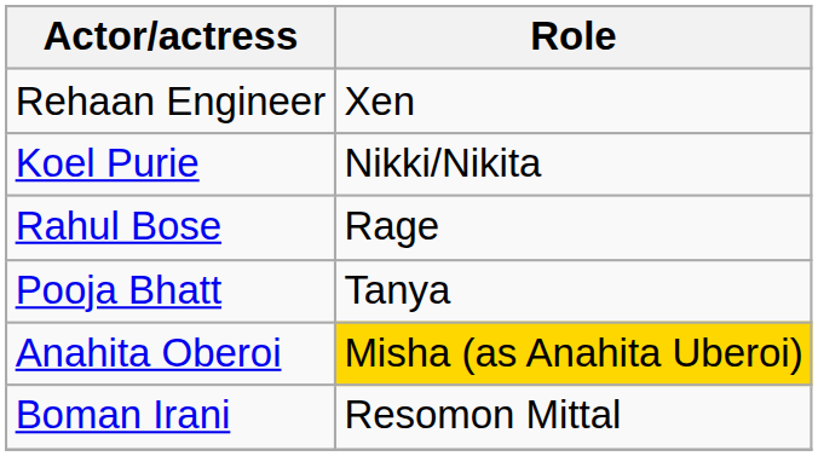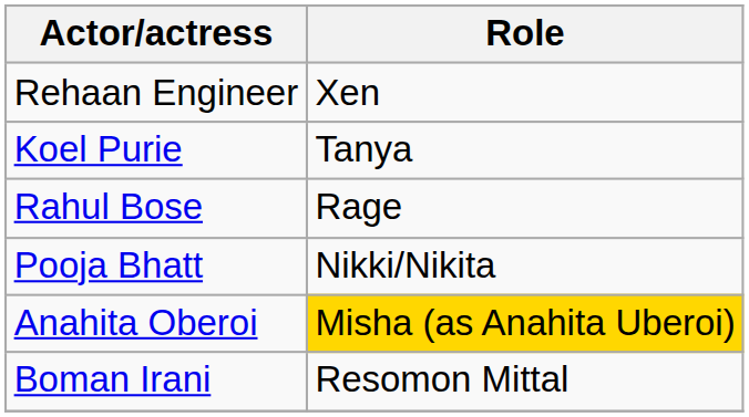 <table class="wikitable">
 <tr>
 <th>Actor/actress</th>
 <th>Role</th>
 </tr>
 <tr>
 <td>Rehaan Engineer</td>
 <td>Xen</td>
 </tr>
 <tr>
 <td><a href='#'>Koel Purie</a></td>
-<td>Nikki/Nikita</td>
+<td>Tanya</td>
 </tr>
 <tr>
 <td><a href='#'>Rahul Bose</a></td>
 <td>Rage</td>
 </tr>
 <tr>
 <td><a href='#'>Pooja Bhatt</a></td>
-<td>Tanya</td>
+<td>Nikki/Nikita</td>
 </tr>
 <tr>
 <td><a href='#'>Anahita Oberoi</a></td>
 <td style="background: gold;">Misha (as Anahita Uberoi)</td>
 </tr>
 <tr>
 <td><a href='#'>Boman Irani</a></td>
 <td>Resomon Mittal</td>
 </tr>
 <tr>
 </tr>
 </table>
